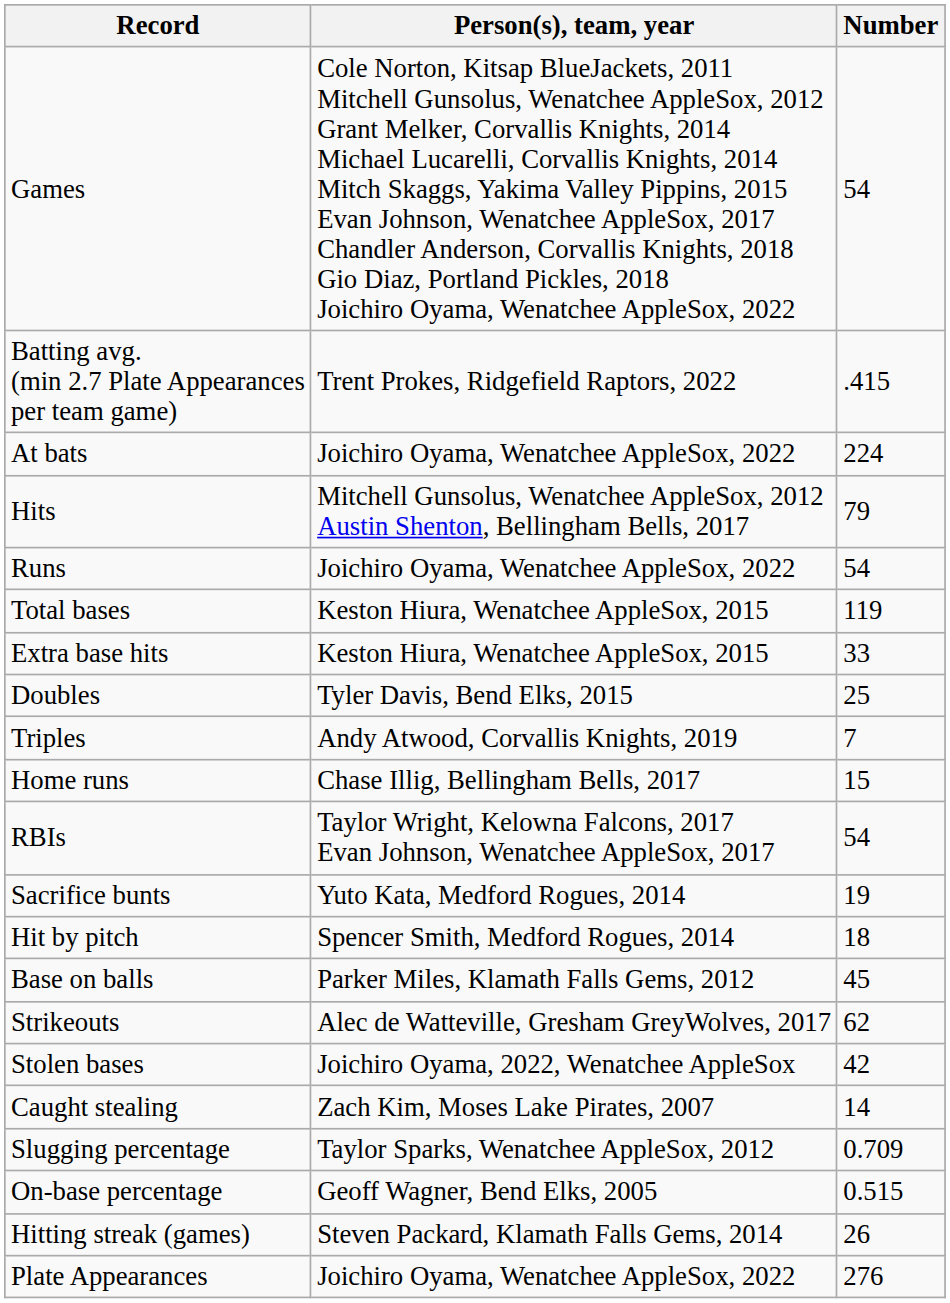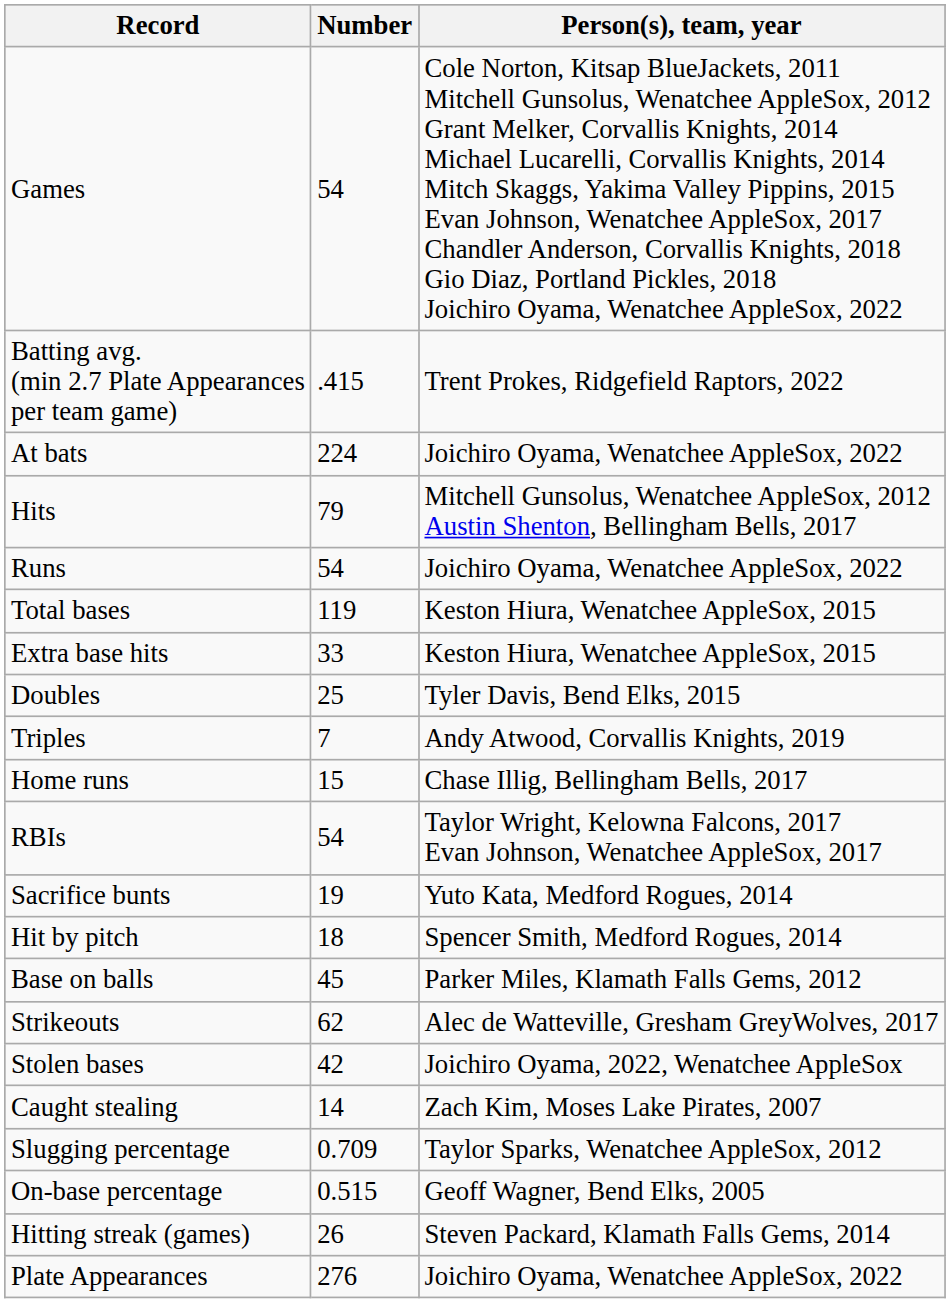 <table class="wikitable">
 <tr>
 <th>Record</th>
+<th>Number</th>
 <th>Person(s), team, year</th>
-<th>Number</th>
 </tr>
 <tr>
 <td>Games</td>
+<td>54</td>
 <td>Cole Norton, Kitsap BlueJackets, 2011<br>Mitchell Gunsolus, Wenatchee AppleSox, 2012<br>Grant Melker, Corvallis Knights, 2014<br>Michael Lucarelli, Corvallis Knights, 2014<br>Mitch Skaggs, Yakima Valley Pippins, 2015<br>Evan Johnson, Wenatchee AppleSox, 2017<br>Chandler Anderson, Corvallis Knights, 2018<br>Gio Diaz, Portland Pickles, 2018<br>Joichiro Oyama, Wenatchee AppleSox, 2022</td>
-<td>54</td>
 </tr>
 <tr>
 <td>Batting avg.<br>(min 2.7 Plate Appearances<br>per team game)</td>
+<td>.415</td>
 <td>Trent Prokes, Ridgefield Raptors, 2022</td>
-<td>.415</td>
 </tr>
 <tr>
 <td>At bats</td>
+<td>224</td>
 <td>Joichiro Oyama, Wenatchee AppleSox, 2022</td>
-<td>224</td>
 </tr>
 <tr>
 <td>Hits</td>
+<td>79</td>
 <td>Mitchell Gunsolus, Wenatchee AppleSox, 2012<br><a href='#'>Austin Shenton</a>, Bellingham Bells, 2017</td>
-<td>79</td>
 </tr>
 <tr>
 <td>Runs</td>
+<td>54</td>
 <td>Joichiro Oyama, Wenatchee AppleSox, 2022</td>
-<td>54</td>
 </tr>
 <tr>
 <td>Total bases</td>
+<td>119</td>
 <td>Keston Hiura, Wenatchee AppleSox, 2015</td>
-<td>119</td>
 </tr>
 <tr>
 <td>Extra base hits</td>
+<td>33</td>
 <td>Keston Hiura, Wenatchee AppleSox, 2015</td>
-<td>33</td>
 </tr>
 <tr>
 <td>Doubles</td>
+<td>25</td>
 <td>Tyler Davis, Bend Elks, 2015</td>
-<td>25</td>
 </tr>
 <tr>
 <td>Triples</td>
+<td>7</td>
 <td>Andy Atwood, Corvallis Knights, 2019</td>
-<td>7</td>
 </tr>
 <tr>
 <td>Home runs</td>
+<td>15</td>
 <td>Chase Illig, Bellingham Bells, 2017</td>
-<td>15</td>
 </tr>
 <tr>
 <td>RBIs</td>
+<td>54</td>
 <td>Taylor Wright, Kelowna Falcons, 2017<br>Evan Johnson, Wenatchee AppleSox, 2017</td>
-<td>54</td>
 </tr>
 <tr>
 <td>Sacrifice bunts</td>
+<td>19</td>
 <td>Yuto Kata, Medford Rogues, 2014</td>
-<td>19</td>
 </tr>
 <tr>
 <td>Hit by pitch</td>
+<td>18</td>
 <td>Spencer Smith, Medford Rogues, 2014</td>
-<td>18</td>
 </tr>
 <tr>
 <td>Base on balls</td>
+<td>45</td>
 <td>Parker Miles, Klamath Falls Gems, 2012</td>
-<td>45</td>
 </tr>
 <tr>
 <td>Strikeouts</td>
+<td>62</td>
 <td>Alec de Watteville, Gresham GreyWolves, 2017</td>
-<td>62</td>
 </tr>
 <tr>
 <td>Stolen bases</td>
+<td>42</td>
 <td>Joichiro Oyama, 2022, Wenatchee AppleSox</td>
-<td>42</td>
 </tr>
 <tr>
 <td>Caught stealing</td>
+<td>14</td>
 <td>Zach Kim, Moses Lake Pirates, 2007</td>
-<td>14</td>
 </tr>
 <tr>
 <td>Slugging percentage</td>
+<td>0.709</td>
 <td>Taylor Sparks, Wenatchee AppleSox, 2012</td>
-<td>0.709</td>
 </tr>
 <tr>
 <td>On-base percentage</td>
+<td>0.515</td>
 <td>Geoff Wagner, Bend Elks, 2005</td>
-<td>0.515</td>
 </tr>
 <tr>
 <td>Hitting streak (games)</td>
+<td>26</td>
 <td>Steven Packard, Klamath Falls Gems, 2014</td>
-<td>26</td>
 </tr>
 <tr>
 <td>Plate Appearances</td>
+<td>276</td>
 <td>Joichiro Oyama, Wenatchee AppleSox, 2022</td>
-<td>276</td>
 </tr>
 </table>
